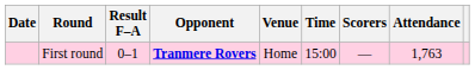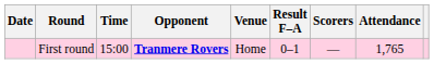 <table class="wikitable" style="text-align:center">
 <tr>
 <th>Date</th>
 <th>Round</th>
-<th>Result<br>F–A</th>
+<th>Time</th>
 <th>Opponent</th>
 <th>Venue</th>
-<th>Time</th>
+<th>Result<br>F–A</th>
 <th class="unsortable">Scorers</th>
 <th>Attendance</th>
 <th></th>
 </tr>
 <tr bgcolor="#ffd0e3">
 <td></td>
 <td>First round</td>
-<td>0–1</td>
+<td>15:00</td>
 <td><strong><a href='#'>Tranmere Rovers</a></strong></td>
 <td>Home</td>
-<td>15:00</td>
+<td>0–1</td>
 <td>—</td>
-<td>1,763</td>
+<td>1,765</td>
 <td></td>
 </tr>
 </table>
